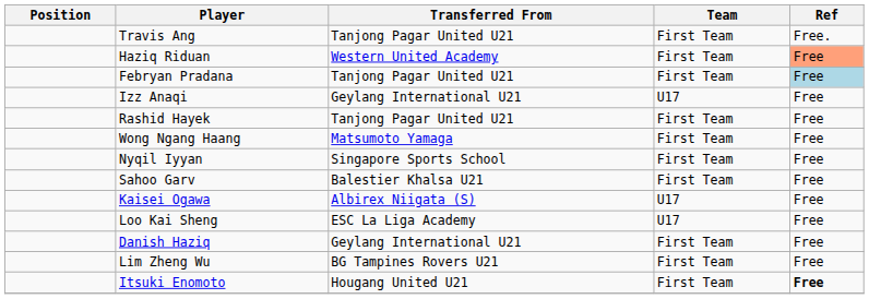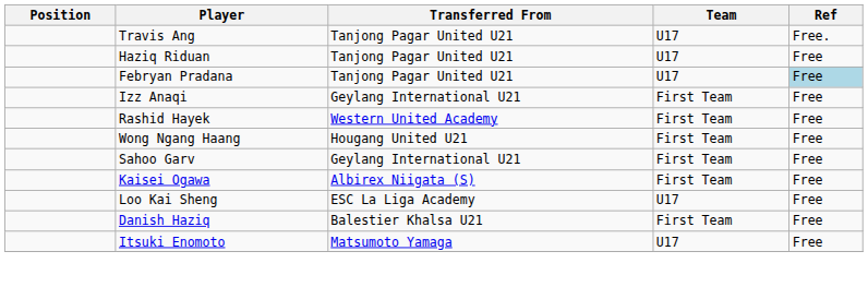 <table class="wikitable sortable" style="width:70%; text-align:center; font-size:100%; text-align:left;">
 <tr>
 <th><strong>Position</strong></th>
 <th><strong>Player</strong></th>
 <th><strong>Transferred From</strong></th>
 <th><strong>Team</strong></th>
 <th><strong>Ref</strong></th>
 </tr>
 <tr>
 <td></td>
 <td> Travis Ang</td>
 <td> Tanjong Pagar United U21</td>
-<td>First Team</td>
+<td>U17</td>
 <td>Free.</td>
 </tr>
 <tr>
 <td></td>
 <td> Haziq Riduan</td>
-<td> <a href='#'>Western United Academy</a></td>
-<td>First Team</td>
-<td style="background: lightsalmon;">Free</td>
+<td> Tanjong Pagar United U21</td>
+<td>U17</td>
+<td>Free</td>
 </tr>
 <tr>
 <td></td>
 <td> Febryan Pradana</td>
 <td> Tanjong Pagar United U21</td>
-<td>First Team</td>
+<td>U17</td>
 <td style="background: lightblue;">Free</td>
 </tr>
 <tr>
 <td></td>
 <td> Izz Anaqi</td>
 <td> Geylang International U21</td>
-<td>U17</td>
+<td>First Team</td>
 <td>Free</td>
 </tr>
 <tr>
 <td></td>
 <td> Rashid Hayek</td>
-<td> Tanjong Pagar United U21</td>
+<td> <a href='#'>Western United Academy</a></td>
 <td>First Team</td>
 <td>Free</td>
 </tr>
 <tr>
 <td></td>
 <td> Wong Ngang Haang</td>
-<td> <a href='#'>Matsumoto Yamaga</a></td>
-<td>First Team</td>
-<td>Free</td>
-</tr>
-<tr>
-<td></td>
-<td> Nyqil Iyyan</td>
-<td> Singapore Sports School</td>
+<td> Hougang United U21</td>
 <td>First Team</td>
 <td>Free</td>
 </tr>
 <tr>
 <td></td>
 <td> Sahoo Garv</td>
-<td> Balestier Khalsa U21</td>
+<td> Geylang International U21</td>
 <td>First Team</td>
 <td>Free</td>
 </tr>
 <tr>
 <td></td>
 <td> <a href='#'>Kaisei Ogawa</a></td>
 <td> <a href='#'>Albirex Niigata (S)</a></td>
-<td>U17</td>
+<td>First Team</td>
 <td>Free </td>
 </tr>
 <tr>
 <td></td>
 <td> Loo Kai Sheng</td>
 <td> ESC La Liga Academy</td>
 <td>U17</td>
 <td>Free</td>
 </tr>
 <tr>
 <td></td>
 <td> <a href='#'>Danish Haziq</a></td>
-<td> Geylang International U21</td>
-<td>First Team</td>
-<td>Free</td>
-</tr>
-<tr>
-<td></td>
-<td> Lim Zheng Wu</td>
-<td> BG Tampines Rovers U21</td>
+<td> Balestier Khalsa U21</td>
 <td>First Team</td>
 <td>Free</td>
 </tr>
 <tr>
 <td></td>
 <td> <a href='#'>Itsuki Enomoto</a></td>
-<td> Hougang United U21</td>
-<td>First Team</td>
-<td><strong>Free </strong></td>
+<td> <a href='#'>Matsumoto Yamaga</a></td>
+<td>U17</td>
+<td>Free </td>
 </tr>
 <tr>
 </tr>
 </table>
